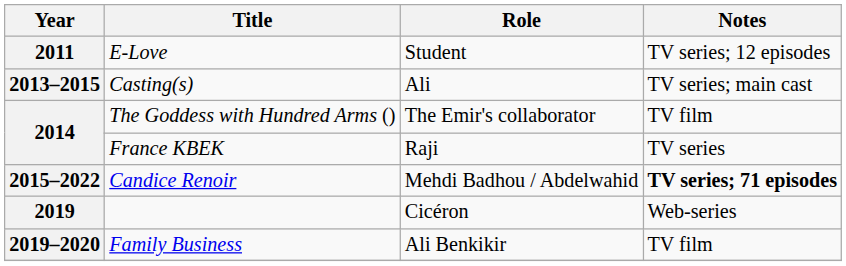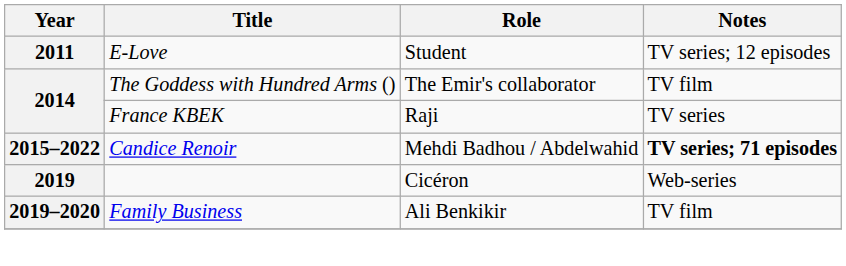 <table class="wikitable sortable plainrowheaders">
 <tr>
 <th>Year</th>
 <th>Title</th>
 <th>Role</th>
 <th class="unsortable">Notes</th>
 </tr>
 <tr>
 <th scope="row">2011</th>
 <td><em>E-Love</em></td>
 <td>Student</td>
 <td>TV series; 12 episodes</td>
-</tr>
-<tr>
-<th scope="row">2013–2015</th>
-<td><em>Casting(s)</em></td>
-<td>Ali</td>
-<td>TV series; main cast</td>
 </tr>
 <tr>
 <th scope="row" rowspan=2>2014</th>
 <td><em>The Goddess with Hundred Arms</em> ()</td>
 <td>The Emir's collaborator</td>
 <td>TV film</td>
 </tr>
 <tr>
 <td><em>France KBEK</em></td>
 <td>Raji</td>
 <td>TV series</td>
 </tr>
 <tr>
 <th scope="row">2015–2022</th>
 <td><em><a href='#'>Candice Renoir</a></em></td>
 <td>Mehdi Badhou / Abdelwahid</td>
 <td><strong>TV series; 71 episodes</strong></td>
 </tr>
 <tr>
 <th scope="row">2019</th>
 <td></td>
 <td>Cicéron</td>
 <td>Web-series</td>
 </tr>
 <tr>
 <th scope="row">2019–2020</th>
 <td><em><a href='#'>Family Business</a></em></td>
 <td>Ali Benkikir</td>
 <td>TV film</td>
 </tr>
 <tr>
 </tr>
 </table>
